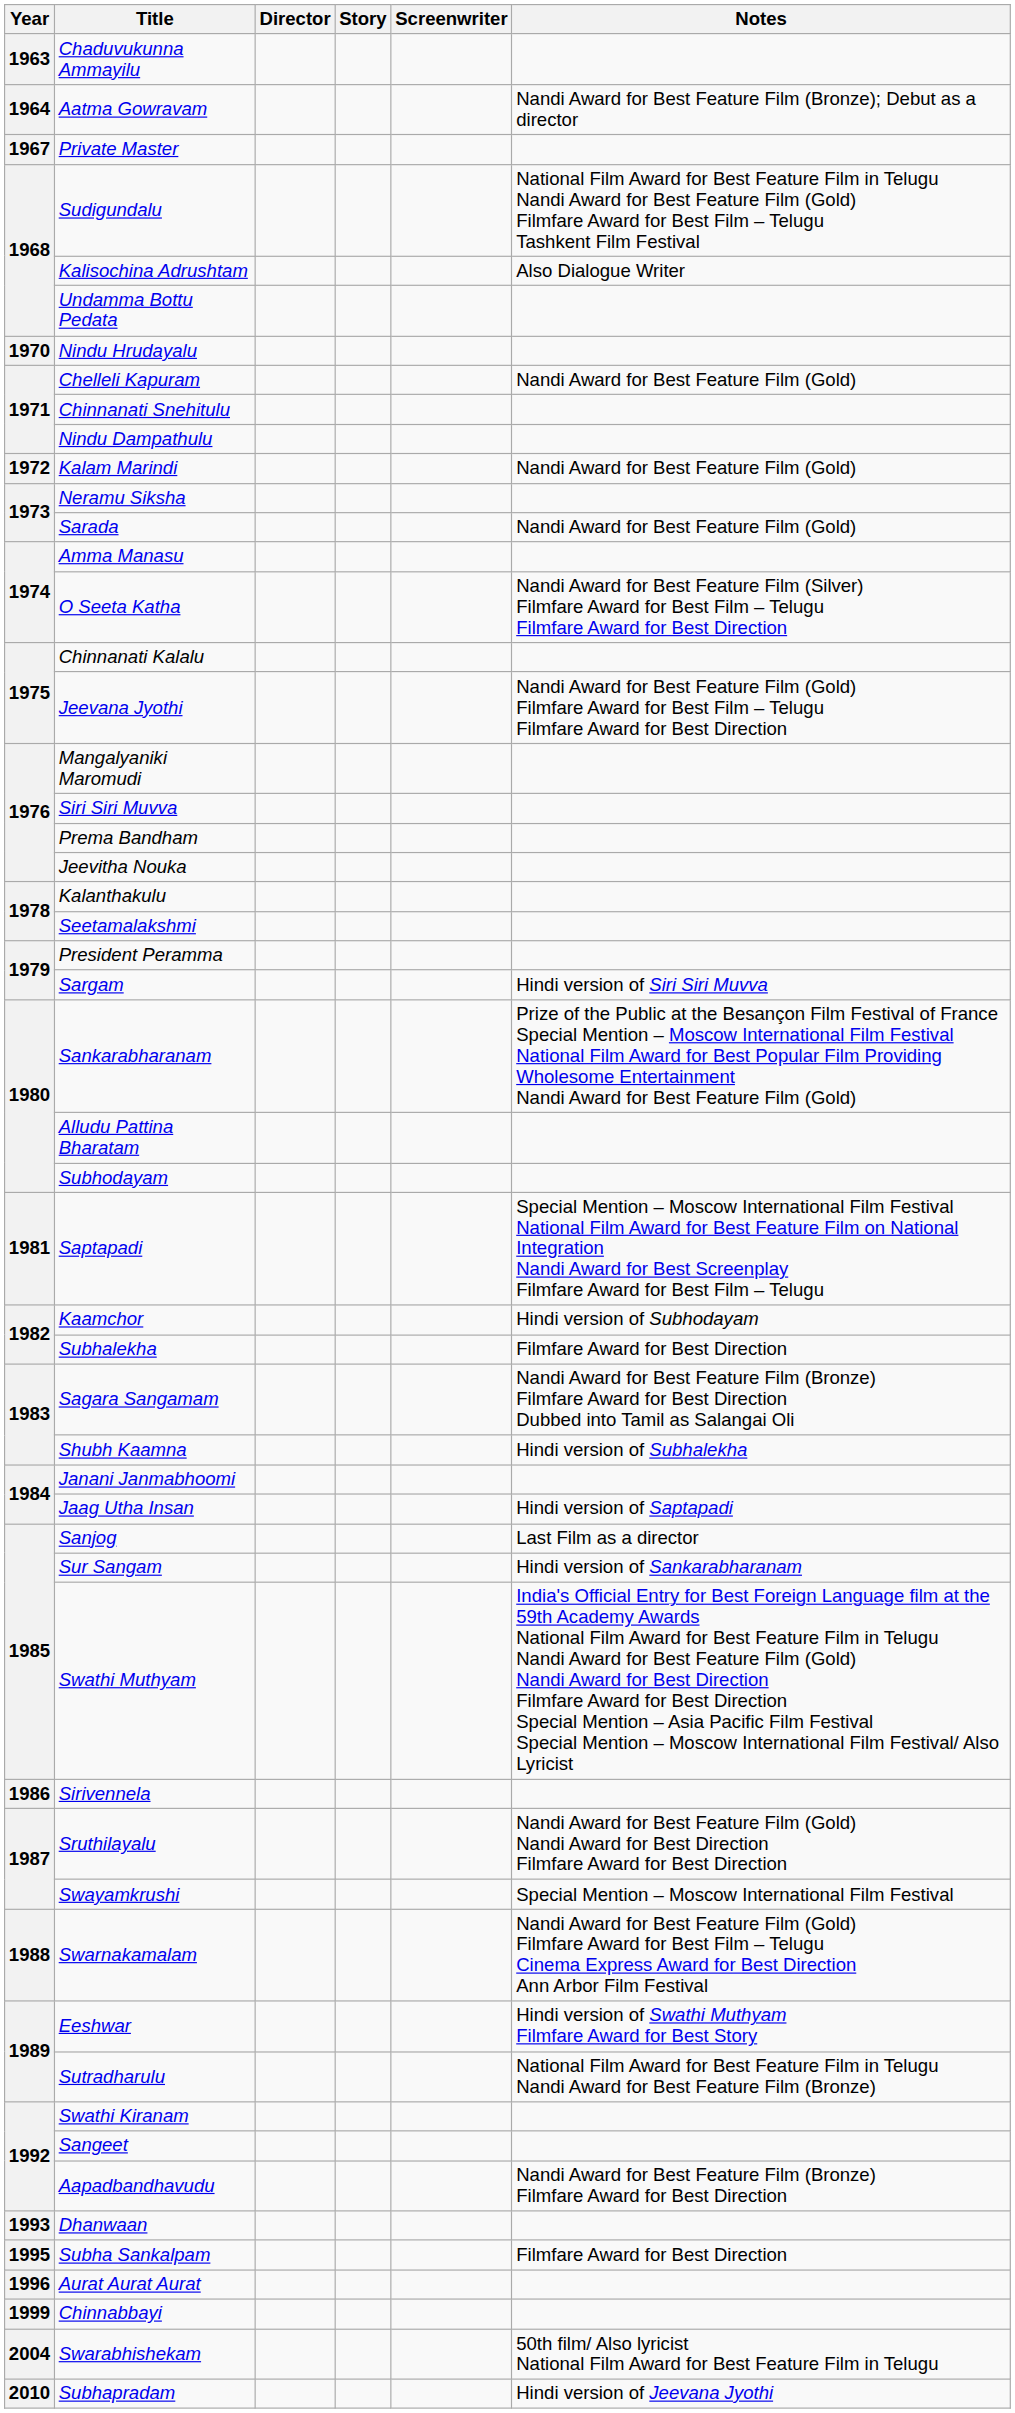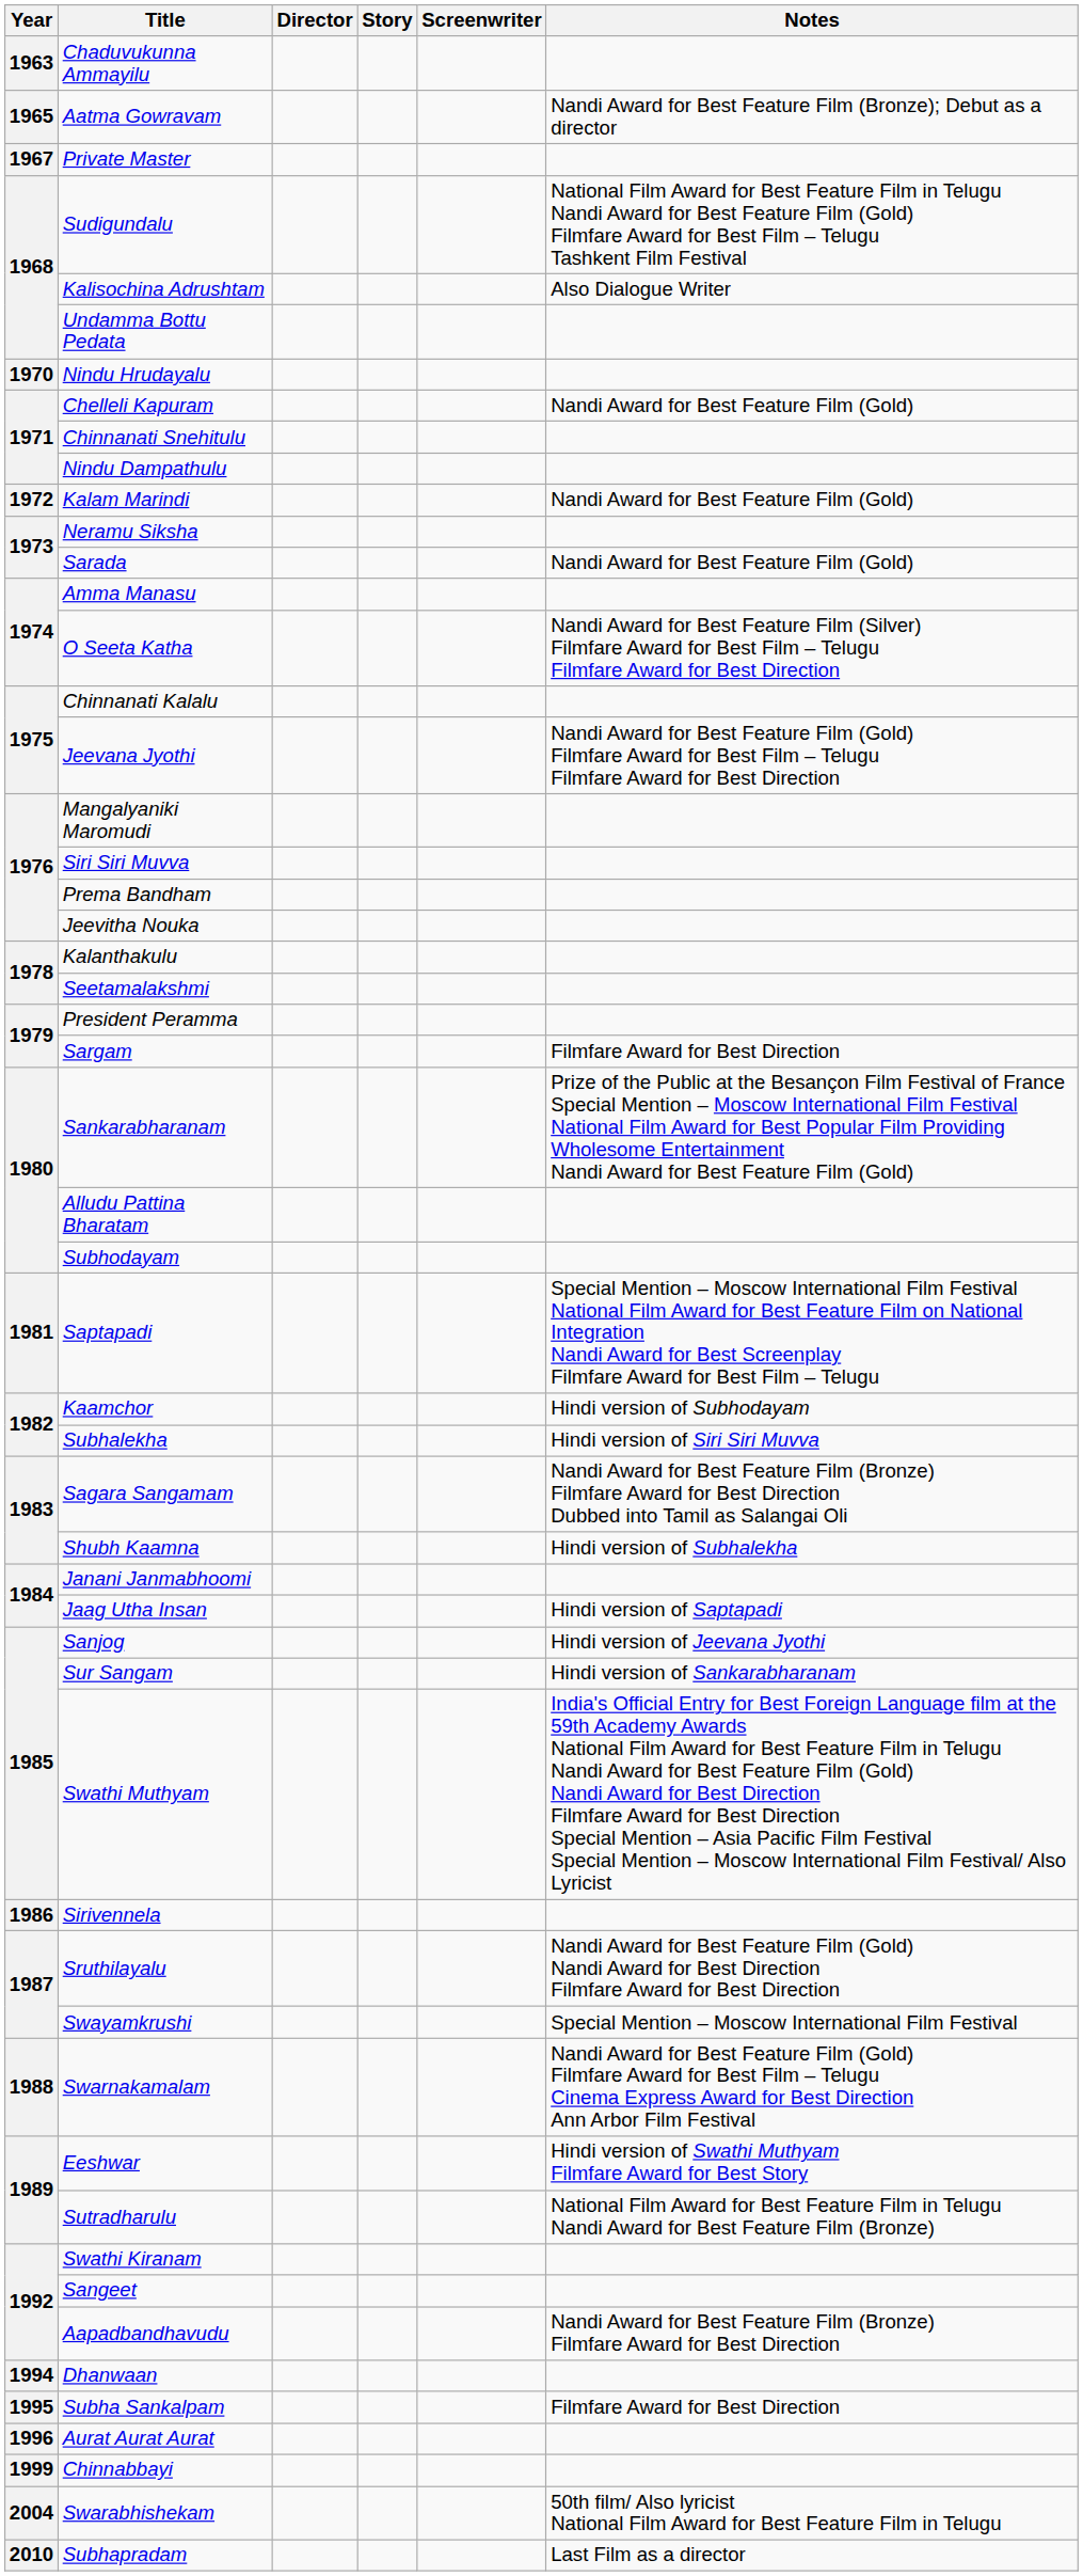 <table class="wikitable sortable plainrowheaders">
 <tr>
 <th scope="col">Year</th>
 <th scope="col">Title</th>
 <th scope="col">Director</th>
 <th scope="col">Story</th>
 <th scope="col">Screenwriter</th>
 <th scope="col">Notes</th>
 </tr>
 <tr>
 <th scope="row">1963</th>
 <td><em><a href='#'>Chaduvukunna Ammayilu</a></em></td>
 <td></td>
 <td></td>
 <td></td>
 <td></td>
 </tr>
 <tr>
-<th scope="row">1964</th>
+<th scope="row">1965</th>
 <td><em><a href='#'>Aatma Gowravam</a></em></td>
 <td></td>
 <td></td>
 <td></td>
 <td>Nandi Award for Best Feature Film (Bronze); Debut as a director</td>
 </tr>
 <tr>
 <th scope="row">1967</th>
 <td><em><a href='#'>Private Master</a></em></td>
 <td></td>
 <td></td>
 <td></td>
 <td></td>
 </tr>
 <tr>
 <th rowspan="3" scope="row">1968</th>
 <td><em><a href='#'>Sudigundalu</a></em></td>
 <td></td>
 <td></td>
 <td></td>
 <td>National Film Award for Best Feature Film in Telugu<br>Nandi Award for Best Feature Film (Gold)<br>Filmfare Award for Best Film – Telugu<br>Tashkent Film Festival</td>
 </tr>
 <tr>
 <td><em><a href='#'>Kalisochina Adrushtam</a></em></td>
 <td></td>
 <td></td>
 <td></td>
 <td>Also Dialogue Writer</td>
 </tr>
 <tr>
 <td><em><a href='#'>Undamma Bottu Pedata</a></em></td>
 <td></td>
 <td></td>
 <td></td>
 <td></td>
 </tr>
 <tr>
 <th scope="row">1970</th>
 <td><em><a href='#'>Nindu Hrudayalu</a></em></td>
 <td></td>
 <td></td>
 <td></td>
 <td></td>
 </tr>
 <tr>
 <th rowspan="3" scope="row">1971</th>
 <td><em><a href='#'>Chelleli Kapuram</a></em></td>
 <td></td>
 <td></td>
 <td></td>
 <td>Nandi Award for Best Feature Film (Gold)</td>
 </tr>
 <tr>
 <td><em><a href='#'>Chinnanati Snehitulu</a></em></td>
 <td></td>
 <td></td>
 <td></td>
 <td></td>
 </tr>
 <tr>
 <td><em><a href='#'>Nindu Dampathulu</a></em></td>
 <td></td>
 <td></td>
 <td></td>
 <td></td>
 </tr>
 <tr>
 <th scope="row">1972</th>
 <td><em><a href='#'>Kalam Marindi</a></em></td>
 <td></td>
 <td></td>
 <td></td>
 <td>Nandi Award for Best Feature Film (Gold)</td>
 </tr>
 <tr>
 <th rowspan="2" scope="row">1973</th>
 <td><em><a href='#'>Neramu Siksha</a></em></td>
 <td></td>
 <td></td>
 <td></td>
 <td></td>
 </tr>
 <tr>
 <td><em><a href='#'>Sarada</a></em></td>
 <td></td>
 <td></td>
 <td></td>
 <td>Nandi Award for Best Feature Film (Gold)</td>
 </tr>
 <tr>
 <th rowspan="2" scope="row">1974</th>
 <td><em><a href='#'>Amma Manasu</a></em></td>
 <td></td>
 <td></td>
 <td></td>
 <td></td>
 </tr>
 <tr>
 <td><em><a href='#'>O Seeta Katha</a></em></td>
 <td></td>
 <td></td>
 <td></td>
 <td>Nandi Award for Best Feature Film (Silver)<br>Filmfare Award for Best Film – Telugu<br><a href='#'>Filmfare Award for Best Direction</a></td>
 </tr>
 <tr>
 <th rowspan="2" scope="row">1975</th>
 <td><em>Chinnanati Kalalu</em></td>
 <td></td>
 <td></td>
 <td></td>
 <td></td>
 </tr>
 <tr>
 <td><em><a href='#'>Jeevana Jyothi</a></em></td>
 <td></td>
 <td></td>
 <td></td>
 <td>Nandi Award for Best Feature Film (Gold)<br>Filmfare Award for Best Film – Telugu<br>Filmfare Award for Best Direction</td>
 </tr>
 <tr>
 <th rowspan="4" scope="row">1976</th>
 <td><em>Mangalyaniki Maromudi</em></td>
 <td></td>
 <td></td>
 <td></td>
 <td></td>
 </tr>
 <tr>
 <td><em><a href='#'>Siri Siri Muvva</a></em></td>
 <td></td>
 <td></td>
 <td></td>
 <td></td>
 </tr>
 <tr>
 <td><em>Prema Bandham</em></td>
 <td></td>
 <td></td>
 <td></td>
 <td></td>
 </tr>
 <tr>
 <td><em>Jeevitha Nouka</em></td>
 <td></td>
 <td></td>
 <td></td>
 <td></td>
 </tr>
 <tr>
 <th rowspan="2" scope="row">1978</th>
 <td><em>Kalanthakulu</em></td>
 <td></td>
 <td></td>
 <td></td>
 <td></td>
 </tr>
 <tr>
 <td><em><a href='#'>Seetamalakshmi</a></em></td>
 <td></td>
 <td></td>
 <td></td>
 <td></td>
 </tr>
 <tr>
 <th rowspan="2" scope="row">1979</th>
 <td><em>President Peramma</em></td>
 <td></td>
 <td></td>
 <td></td>
 <td></td>
 </tr>
 <tr>
 <td><em><a href='#'>Sargam</a></em></td>
 <td></td>
 <td></td>
 <td></td>
-<td>Hindi version of <em><a href='#'>Siri Siri Muvva</a></em></td>
+<td>Filmfare Award for Best Direction</td>
 </tr>
 <tr>
 <th rowspan="3" scope="row">1980</th>
 <td><em><a href='#'>Sankarabharanam</a></em></td>
 <td></td>
 <td></td>
 <td></td>
 <td>Prize of the Public at the Besançon Film Festival of France<br>Special Mention – <a href='#'>Moscow International Film Festival</a><br><a href='#'>National Film Award for Best Popular Film Providing Wholesome Entertainment</a><br>Nandi Award for Best Feature Film (Gold)</td>
 </tr>
 <tr>
 <td><em><a href='#'>Alludu Pattina Bharatam</a></em></td>
 <td></td>
 <td></td>
 <td></td>
 <td></td>
 </tr>
 <tr>
 <td><em><a href='#'>Subhodayam</a></em></td>
 <td></td>
 <td></td>
 <td></td>
 <td></td>
 </tr>
 <tr>
 <th scope="row">1981</th>
 <td><em><a href='#'>Saptapadi</a></em></td>
 <td></td>
 <td></td>
 <td></td>
 <td>Special Mention – Moscow International Film Festival<br><a href='#'>National Film Award for Best Feature Film on National Integration</a><br><a href='#'>Nandi Award for Best Screenplay</a><br>Filmfare Award for Best Film – Telugu</td>
 </tr>
 <tr>
 <th rowspan="2" scope="row">1982</th>
 <td><em><a href='#'>Kaamchor</a></em></td>
 <td></td>
 <td></td>
 <td></td>
 <td>Hindi version of <em>Subhodayam</em></td>
 </tr>
 <tr>
 <td><em><a href='#'>Subhalekha</a></em></td>
 <td></td>
 <td></td>
 <td></td>
-<td>Filmfare Award for Best Direction</td>
+<td>Hindi version of <em><a href='#'>Siri Siri Muvva</a></em></td>
 </tr>
 <tr>
 <th rowspan="2" scope="row">1983</th>
 <td><em><a href='#'>Sagara Sangamam</a></em></td>
 <td></td>
 <td></td>
 <td></td>
 <td>Nandi Award for Best Feature Film (Bronze)<br>Filmfare Award for Best Direction<br>Dubbed into Tamil as Salangai Oli</td>
 </tr>
 <tr>
 <td><em><a href='#'>Shubh Kaamna</a></em></td>
 <td></td>
 <td></td>
 <td></td>
 <td>Hindi version of <em><a href='#'>Subhalekha</a></em></td>
 </tr>
 <tr>
 <th rowspan="2" scope="row">1984</th>
 <td><em><a href='#'>Janani Janmabhoomi</a></em></td>
 <td></td>
 <td></td>
 <td></td>
 <td></td>
 </tr>
 <tr>
 <td><em><a href='#'>Jaag Utha Insan</a></em></td>
 <td></td>
 <td></td>
 <td></td>
 <td>Hindi version of <em><a href='#'>Saptapadi</a></em></td>
 </tr>
 <tr>
 <th rowspan="3" scope="row">1985</th>
 <td><em><a href='#'>Sanjog</a></em></td>
 <td></td>
 <td></td>
 <td></td>
-<td>Last Film as a director </td>
+<td>Hindi version of <em><a href='#'>Jeevana Jyothi</a></em></td>
 </tr>
 <tr>
 <td><em><a href='#'>Sur Sangam</a></em></td>
 <td></td>
 <td></td>
 <td></td>
 <td>Hindi version of <em><a href='#'>Sankarabharanam</a></em></td>
 </tr>
 <tr>
 <td><em><a href='#'>Swathi Muthyam</a></em></td>
 <td></td>
 <td></td>
 <td></td>
 <td><a href='#'>India's Official Entry for Best Foreign Language film at the 59th Academy Awards</a><br>National Film Award for Best Feature Film in Telugu<br>Nandi Award for Best Feature Film (Gold)<br><a href='#'>Nandi Award for Best Direction</a><br>Filmfare Award for Best Direction<br>Special Mention – Asia Pacific Film Festival<br>Special Mention – Moscow International Film Festival/ Also Lyricist</td>
 </tr>
 <tr>
 <th scope="row">1986</th>
 <td><em><a href='#'>Sirivennela</a></em></td>
 <td></td>
 <td></td>
 <td></td>
 <td></td>
 </tr>
 <tr>
 <th rowspan="2" scope="row">1987</th>
 <td><em><a href='#'>Sruthilayalu</a></em></td>
 <td></td>
 <td></td>
 <td></td>
 <td>Nandi Award for Best Feature Film (Gold)<br>Nandi Award for Best Direction<br>Filmfare Award for Best Direction</td>
 </tr>
 <tr>
 <td><em><a href='#'>Swayamkrushi</a></em></td>
 <td></td>
 <td></td>
 <td></td>
 <td>Special Mention – Moscow International Film Festival</td>
 </tr>
 <tr>
 <th scope="row">1988</th>
 <td><em><a href='#'>Swarnakamalam</a></em></td>
 <td></td>
 <td></td>
 <td></td>
 <td>Nandi Award for Best Feature Film (Gold)<br>Filmfare Award for Best Film – Telugu<br><a href='#'>Cinema Express Award for Best Direction</a><br>Ann Arbor Film Festival</td>
 </tr>
 <tr>
 <th rowspan="2" scope="row">1989</th>
 <td><em><a href='#'>Eeshwar</a></em></td>
 <td></td>
 <td></td>
 <td></td>
 <td>Hindi version of <em><a href='#'>Swathi Muthyam</a></em><br><a href='#'>Filmfare Award for Best Story</a></td>
 </tr>
 <tr>
 <td><em><a href='#'>Sutradharulu</a></em></td>
 <td></td>
 <td></td>
 <td></td>
 <td>National Film Award for Best Feature Film in Telugu<br>Nandi Award for Best Feature Film (Bronze)</td>
 </tr>
 <tr>
 <th rowspan="3" scope="row">1992</th>
 <td><em><a href='#'>Swathi Kiranam</a></em></td>
 <td></td>
 <td></td>
 <td></td>
 <td></td>
 </tr>
 <tr>
 <td><em><a href='#'>Sangeet</a></em></td>
 <td></td>
 <td></td>
 <td></td>
 <td></td>
 </tr>
 <tr>
 <td><em><a href='#'>Aapadbandhavudu</a></em></td>
 <td></td>
 <td></td>
 <td></td>
 <td>Nandi Award for Best Feature Film (Bronze)<br>Filmfare Award for Best Direction</td>
 </tr>
 <tr>
-<th scope="row">1993</th>
+<th scope="row">1994</th>
 <td><em><a href='#'>Dhanwaan</a></em></td>
 <td></td>
 <td></td>
 <td></td>
 <td></td>
 </tr>
 <tr>
 <th scope="row">1995</th>
 <td><em><a href='#'>Subha Sankalpam</a></em></td>
 <td></td>
 <td></td>
 <td></td>
 <td>Filmfare Award for Best Direction</td>
 </tr>
 <tr>
 <th scope="row">1996</th>
 <td><em><a href='#'>Aurat Aurat Aurat</a></em></td>
 <td></td>
 <td></td>
 <td></td>
 <td></td>
 </tr>
 <tr>
 <th scope="row">1999</th>
 <td><em><a href='#'>Chinnabbayi</a></em></td>
 <td></td>
 <td></td>
 <td></td>
 <td></td>
 </tr>
 <tr>
 <th scope="row">2004</th>
 <td><em><a href='#'>Swarabhishekam</a></em></td>
 <td></td>
 <td></td>
 <td></td>
 <td>50th film/ Also lyricist<br>National Film Award for Best Feature Film in Telugu</td>
 </tr>
 <tr>
 <th scope="row">2010</th>
 <td><em><a href='#'>Subhapradam</a></em></td>
 <td></td>
 <td></td>
 <td></td>
-<td>Hindi version of <em><a href='#'>Jeevana Jyothi</a></em></td>
+<td>Last Film as a director </td>
 </tr>
 </table>
